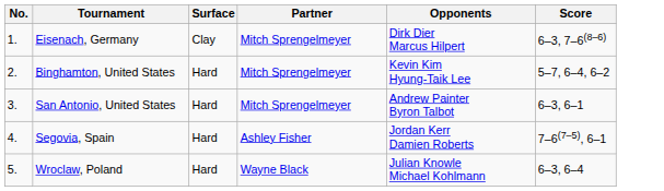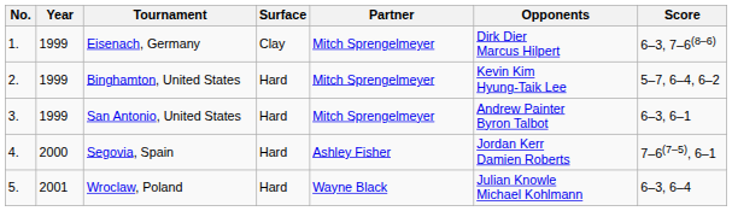 <table class="sortable wikitable" style=font-size:97%>
 <tr>
 <th width=30>No.</th>
+<th width=50>Year</th>
 <th width=200>Tournament</th>
 <th width=55>Surface</th>
 <th width=190>Partner</th>
 <th width=190>Opponents</th>
 <th width=100>Score</th>
 </tr>
 <tr>
 <td>1.</td>
+<td>1999</td>
 <td><a href='#'>Eisenach</a>, Germany</td>
 <td>Clay</td>
 <td> <a href='#'>Mitch Sprengelmeyer</a></td>
 <td> <a href='#'>Dirk Dier</a><br> <a href='#'>Marcus Hilpert</a></td>
 <td>6–3, 7–6<sup>(8–6)</sup></td>
 </tr>
 <tr>
 <td>2.</td>
+<td>1999</td>
 <td><a href='#'>Binghamton</a>, United States</td>
 <td>Hard</td>
 <td> <a href='#'>Mitch Sprengelmeyer</a></td>
 <td> <a href='#'>Kevin Kim</a><br> <a href='#'>Hyung-Taik Lee</a></td>
 <td>5–7, 6–4, 6–2</td>
 </tr>
 <tr>
 <td>3.</td>
+<td>1999</td>
 <td><a href='#'>San Antonio</a>, United States</td>
 <td>Hard</td>
 <td> <a href='#'>Mitch Sprengelmeyer</a></td>
 <td> <a href='#'>Andrew Painter</a><br> <a href='#'>Byron Talbot</a></td>
 <td>6–3, 6–1</td>
 </tr>
 <tr>
 <td>4.</td>
+<td>2000</td>
 <td><a href='#'>Segovia</a>, Spain</td>
 <td>Hard</td>
 <td> <a href='#'>Ashley Fisher</a></td>
 <td> <a href='#'>Jordan Kerr</a><br> <a href='#'>Damien Roberts</a></td>
 <td>7–6<sup>(7–5)</sup>, 6–1</td>
 </tr>
 <tr>
 <td>5.</td>
+<td>2001</td>
 <td><a href='#'>Wroclaw</a>, Poland</td>
 <td>Hard</td>
 <td> <a href='#'>Wayne Black</a></td>
 <td> <a href='#'>Julian Knowle</a><br> <a href='#'>Michael Kohlmann</a></td>
 <td>6–3, 6–4</td>
 </tr>
 </table>
